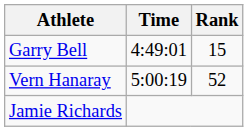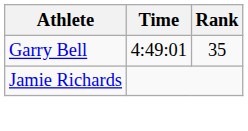 <table class=wikitable style="font-size:90%;">
 <tr>
 <th>Athlete</th>
 <th>Time</th>
 <th>Rank</th>
 </tr>
 <tr align=center>
 <td align=left><a href='#'>Garry Bell</a></td>
 <td>4:49:01</td>
-<td>15</td>
-</tr>
-<tr align=center>
-<td align=left><a href='#'>Vern Hanaray</a></td>
-<td>5:00:19</td>
-<td>52</td>
+<td>35</td>
 </tr>
 <tr align=center>
 <td align=left><a href='#'>Jamie Richards</a></td>
 <td colspan=2></td>
 </tr>
 </table>
